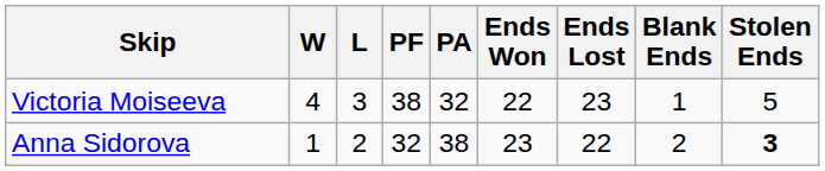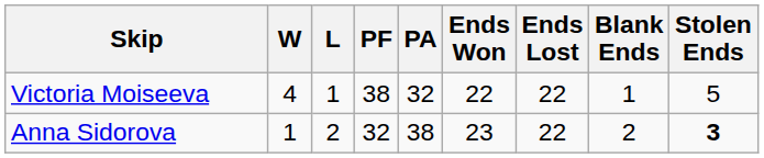 <table class=wikitable style="text-align: center;">
 <tr>
 <th width=160>Skip</th>
 <th width=20>W</th>
 <th width=20>L</th>
 <th width=20>PF</th>
 <th width=20>PA</th>
 <th width=20>Ends <br> Won</th>
 <th width=20>Ends <br> Lost</th>
 <th width=20>Blank <br> Ends</th>
 <th width=20>Stolen <br> Ends</th>
 </tr>
 <tr>
 <td align=left> <a href='#'>Victoria Moiseeva</a></td>
 <td>4</td>
-<td>3</td>
+<td>1</td>
 <td>38</td>
 <td>32</td>
 <td>22</td>
-<td>23</td>
+<td>22</td>
 <td>1</td>
 <td>5</td>
 </tr>
 <tr>
 <td align=left> <a href='#'>Anna Sidorova</a></td>
 <td>1</td>
 <td>2</td>
 <td>32</td>
 <td>38</td>
 <td>23</td>
 <td>22</td>
 <td>2</td>
 <td><strong>3</strong></td>
 </tr>
 </table>
